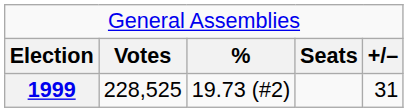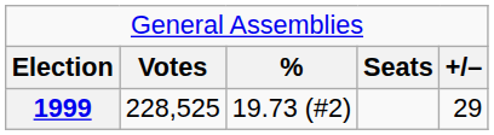 <table class="wikitable" style="text-align:right;">
 <tr>
 <td colspan="5" align="center"><a href='#'>General Assemblies</a></td>
 </tr>
 <tr>
 <th>Election</th>
 <th>Votes</th>
 <th>%</th>
 <th>Seats</th>
 <th>+/–</th>
 </tr>
 <tr>
 <th><a href='#'>1999</a></th>
 <td>228,525</td>
 <td>19.73 (#2)</td>
 <td></td>
-<td>31</td>
+<td>29</td>
 </tr>
 </table>
